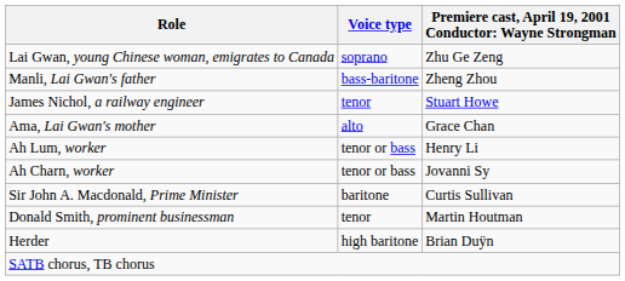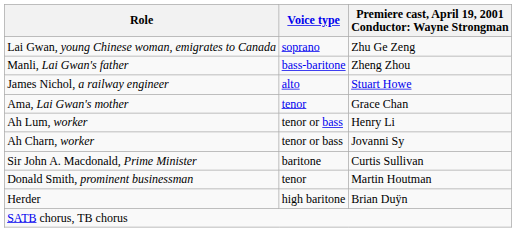 <table class="wikitable">
 <tr>
 <th>Role</th>
 <th><a href='#'>Voice type</a></th>
 <th>Premiere cast, April 19, 2001<br>Conductor: Wayne Strongman</th>
 </tr>
 <tr>
 <td>Lai Gwan, <em>young Chinese woman, emigrates to Canada</em></td>
 <td><a href='#'>soprano</a></td>
 <td>Zhu Ge Zeng</td>
 </tr>
 <tr>
 <td>Manli, <em>Lai Gwan's father</em></td>
 <td><a href='#'>bass-baritone</a></td>
 <td>Zheng Zhou</td>
 </tr>
 <tr>
 <td>James Nichol, <em>a railway engineer</em></td>
-<td><a href='#'>tenor</a></td>
+<td><a href='#'>alto</a></td>
 <td><a href='#'>Stuart Howe</a></td>
 </tr>
 <tr>
 <td>Ama, <em>Lai Gwan's mother</em></td>
-<td><a href='#'>alto</a></td>
+<td><a href='#'>tenor</a></td>
 <td>Grace Chan</td>
 </tr>
 <tr>
 <td>Ah Lum, <em>worker</em></td>
 <td>tenor or <a href='#'>bass</a></td>
 <td>Henry Li</td>
 </tr>
 <tr>
 <td>Ah Charn, <em>worker</em></td>
 <td>tenor or bass</td>
 <td>Jovanni Sy</td>
 </tr>
 <tr>
 <td>Sir John A. Macdonald, <em>Prime Minister</em></td>
 <td>baritone</td>
 <td>Curtis Sullivan</td>
 </tr>
 <tr>
 <td>Donald Smith, <em>prominent businessman</em></td>
 <td>tenor</td>
 <td>Martin Houtman</td>
 </tr>
 <tr>
 <td>Herder</td>
 <td>high baritone</td>
 <td>Brian Duÿn</td>
 </tr>
 <tr>
 <td colspan="4"><a href='#'>SATB</a> chorus, TB chorus</td>
 </tr>
 </table>
